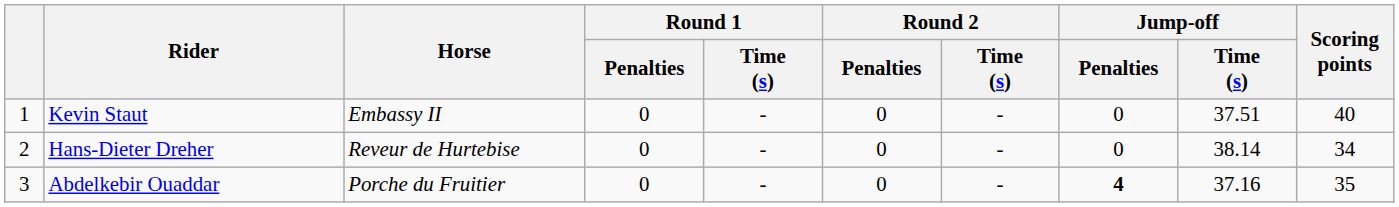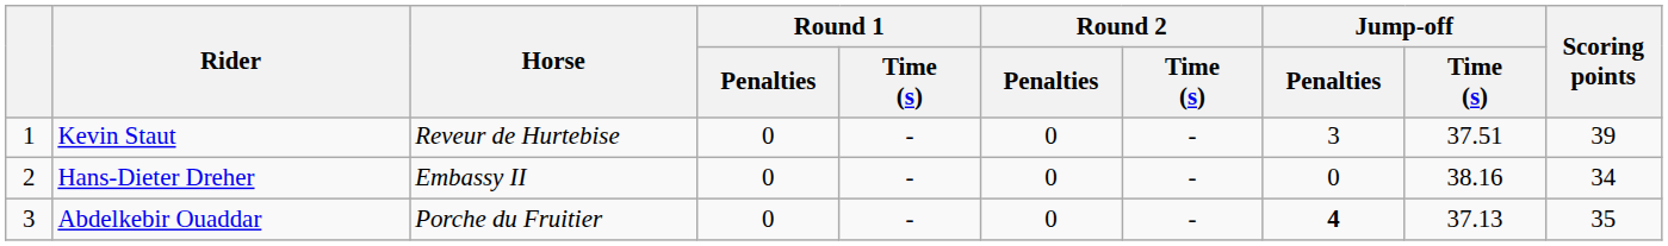 <table class="wikitable" style="font-size: 90%">
 <tr>
 <th rowspan=2 width=20></th>
 <th rowspan=2 width=200>Rider</th>
 <th rowspan=2 width=160>Horse</th>
 <th colspan=2>Round 1</th>
 <th colspan=2>Round 2</th>
 <th colspan=2>Jump-off</th>
 <th rowspan=2 width=60>Scoring<br>points</th>
 </tr>
 <tr>
 <th width=75>Penalties</th>
 <th width=75>Time<br>(<a href='#'>s</a>)</th>
 <th width=75>Penalties</th>
 <th width=75>Time<br>(<a href='#'>s</a>)</th>
 <th width=75>Penalties</th>
 <th width=75>Time<br>(<a href='#'>s</a>)</th>
 </tr>
 <tr>
 <td align=center>1</td>
 <td> <a href='#'>Kevin Staut</a></td>
+<td><em>Reveur de Hurtebise</em></td>
+<td align=center>0</td>
+<td align=center>-</td>
+<td align=center>0</td>
+<td align=center>-</td>
+<td align=center>3</td>
+<td align=center>37.51</td>
+<td align=center>39</td>
+</tr>
+<tr>
+<td align=center>2</td>
+<td> <a href='#'>Hans-Dieter Dreher</a></td>
 <td><em>Embassy II</em></td>
 <td align=center>0</td>
 <td align=center>-</td>
 <td align=center>0</td>
 <td align=center>-</td>
 <td align=center>0</td>
-<td align=center>37.51</td>
-<td align=center>40</td>
-</tr>
-<tr>
-<td align=center>2</td>
-<td> <a href='#'>Hans-Dieter Dreher</a></td>
-<td><em>Reveur de Hurtebise</em></td>
-<td align=center>0</td>
-<td align=center>-</td>
-<td align=center>0</td>
-<td align=center>-</td>
-<td align=center>0</td>
-<td align=center>38.14</td>
+<td align=center>38.16</td>
 <td align=center>34</td>
 </tr>
 <tr>
 <td align=center>3</td>
 <td> <a href='#'>Abdelkebir Ouaddar</a></td>
 <td><em>Porche du Fruitier</em></td>
 <td align=center>0</td>
 <td align=center>-</td>
 <td align=center>0</td>
 <td align=center>-</td>
 <td align=center><strong>4</strong></td>
-<td align=center>37.16</td>
+<td align=center>37.13</td>
 <td align=center>35</td>
 </tr>
 </table>
